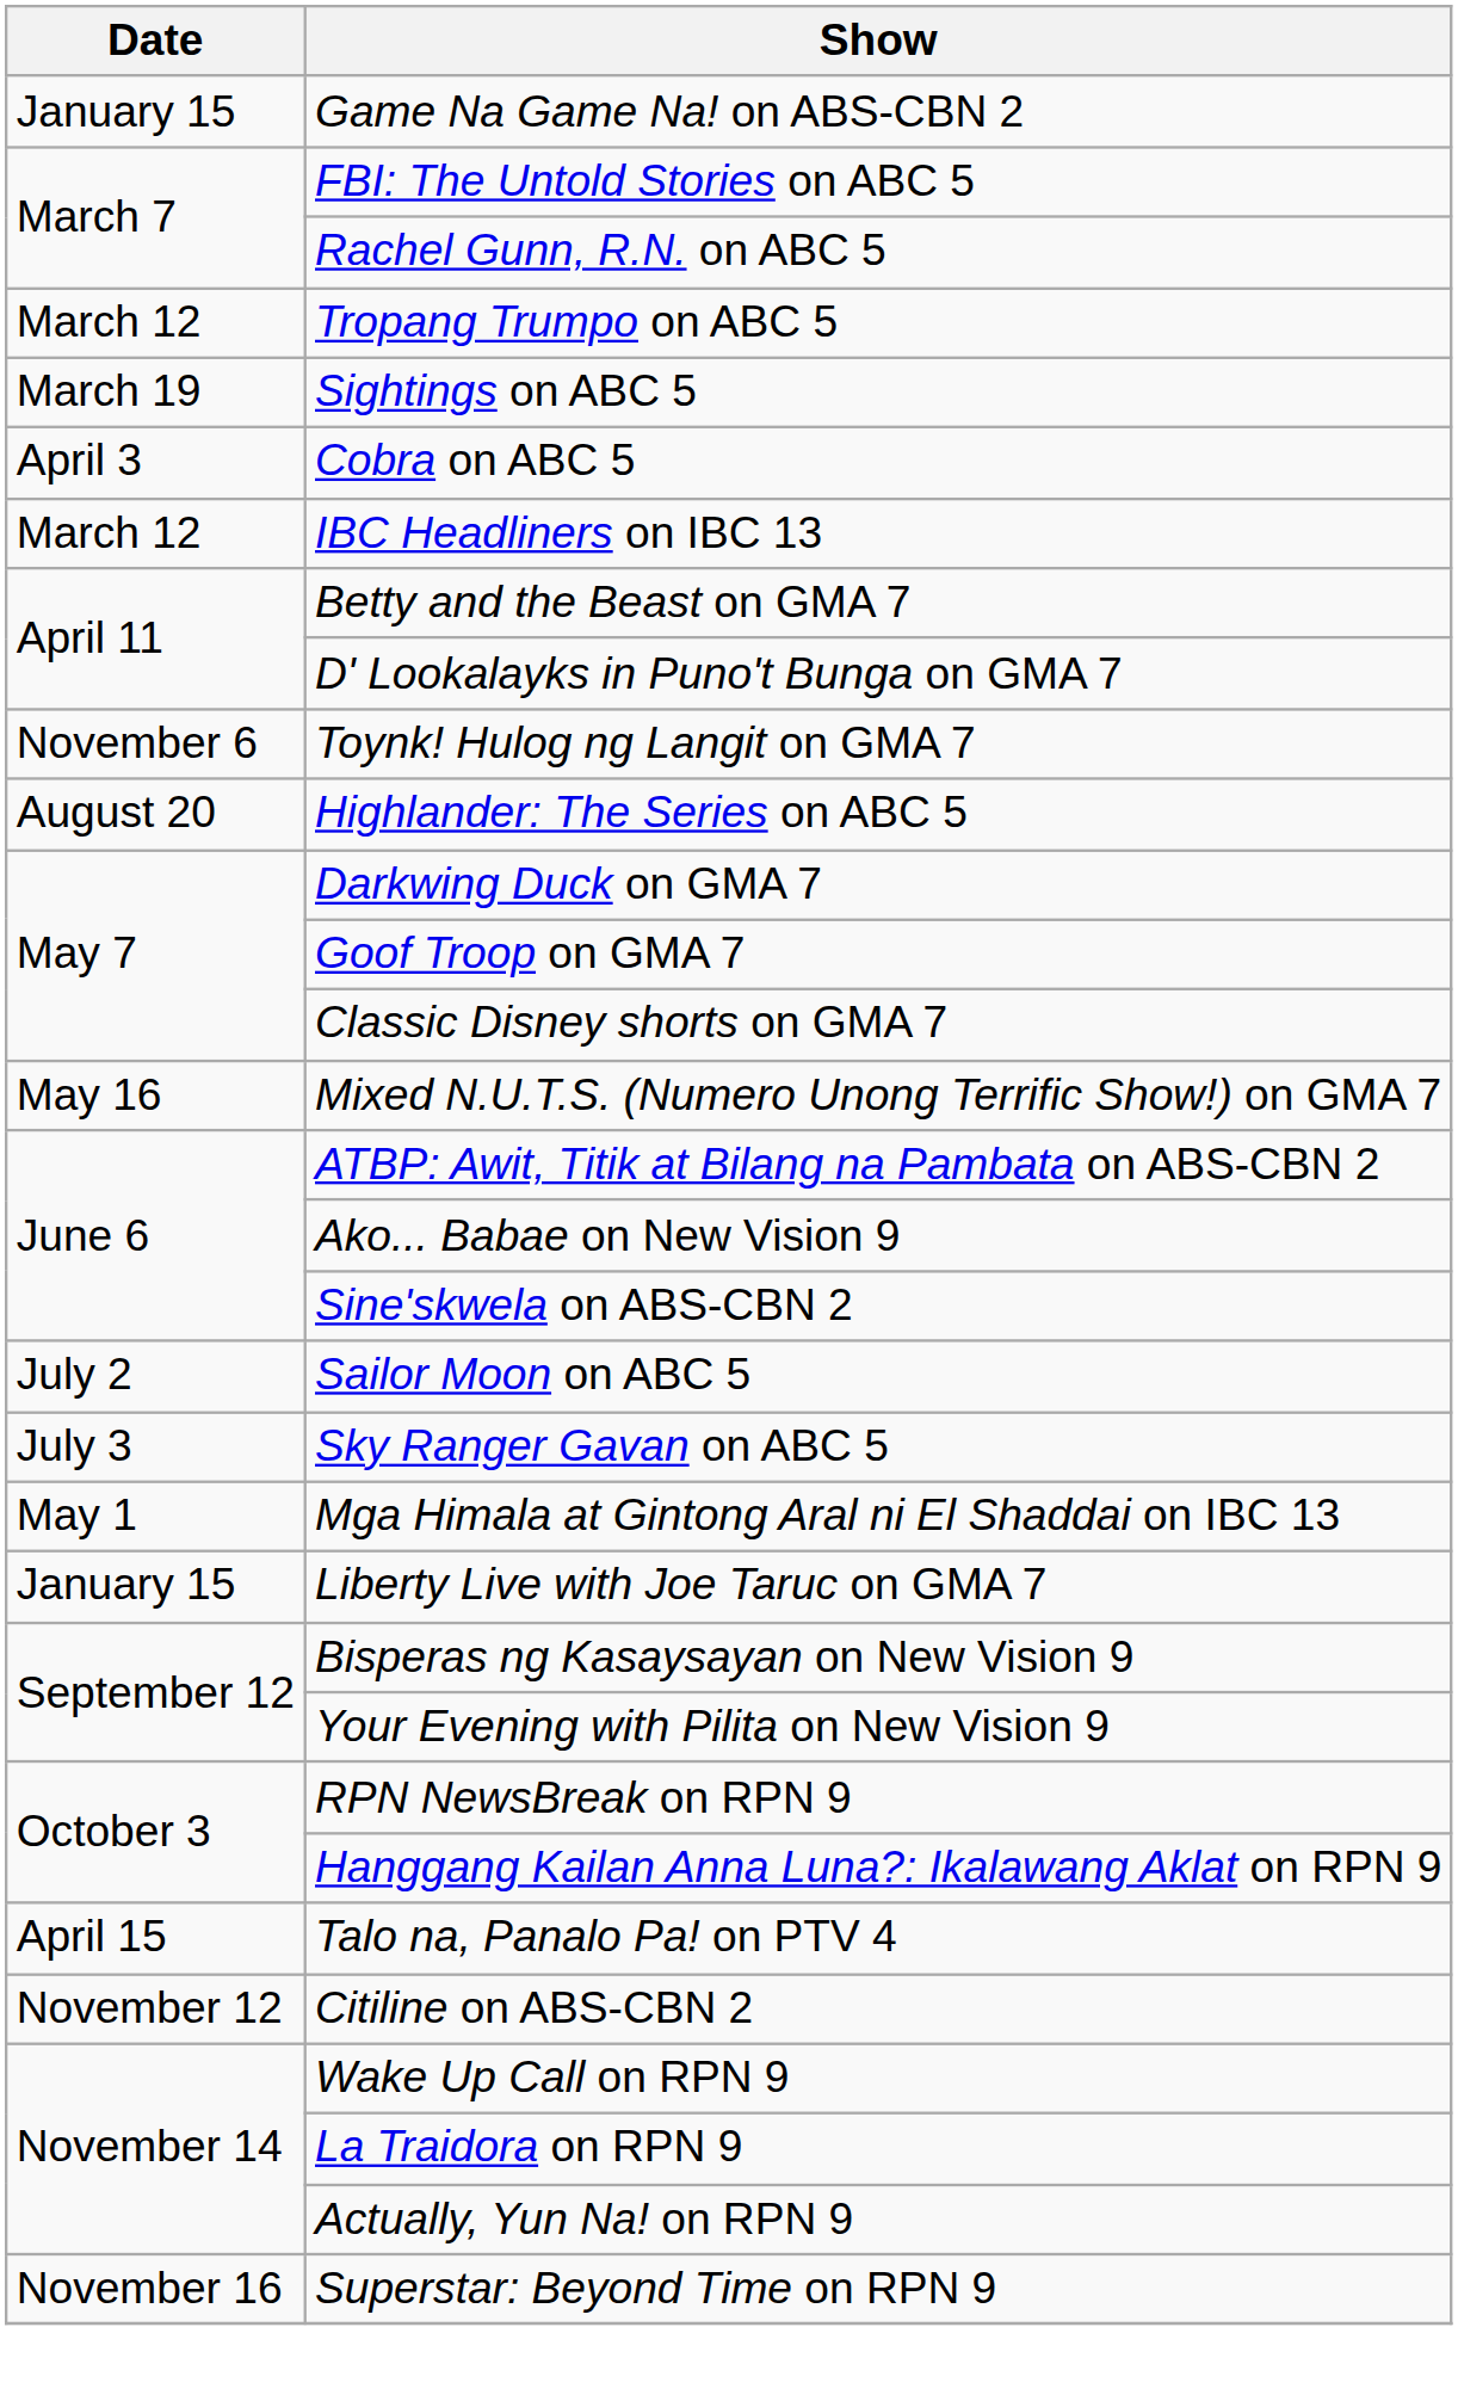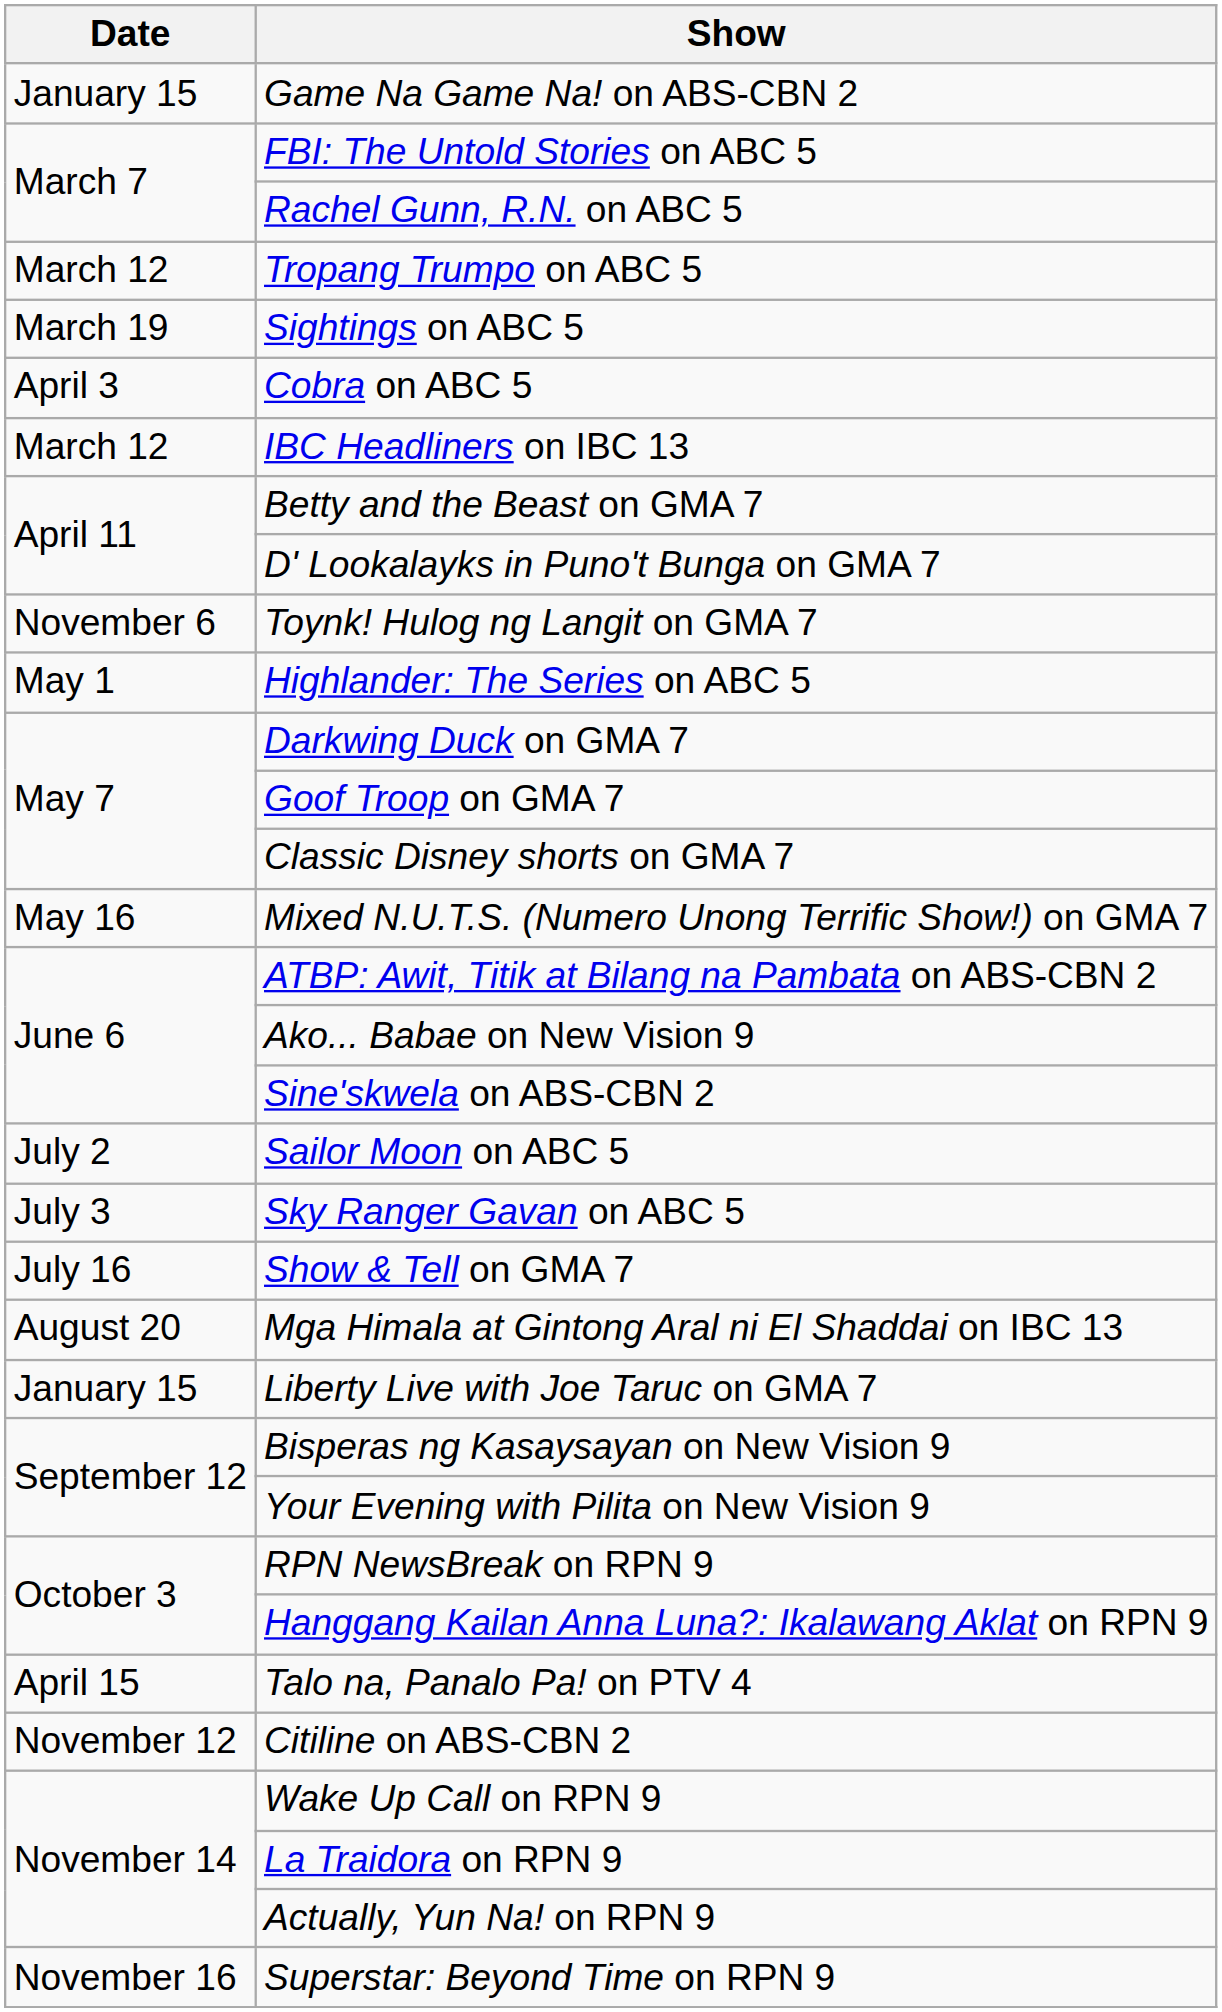 <table class="wikitable">
 <tr>
 <th>Date</th>
 <th>Show</th>
 </tr>
 <tr>
 <td>January 15</td>
 <td><em>Game Na Game Na!</em> on ABS-CBN 2</td>
 </tr>
 <tr>
 <td rowspan="2">March 7</td>
 <td><em><a href='#'>FBI: The Untold Stories</a></em> on ABC 5</td>
 </tr>
 <tr>
 <td><em><a href='#'>Rachel Gunn, R.N.</a></em> on ABC 5</td>
 </tr>
 <tr>
 <td>March 12</td>
 <td><em><a href='#'>Tropang Trumpo</a></em> on ABC 5</td>
 </tr>
 <tr>
 <td>March 19</td>
 <td><em><a href='#'>Sightings</a></em> on ABC 5</td>
 </tr>
 <tr>
 <td>April 3</td>
 <td><em><a href='#'>Cobra</a></em> on ABC 5</td>
 </tr>
 <tr>
 <td>March 12</td>
 <td><em><a href='#'>IBC Headliners</a></em> on IBC 13</td>
 </tr>
 <tr>
 <td rowspan="2">April 11</td>
 <td><em>Betty and the Beast</em> on GMA 7</td>
 </tr>
 <tr>
 <td><em>D' Lookalayks in Puno't Bunga</em> on GMA 7</td>
 </tr>
 <tr>
 <td>November 6</td>
 <td><em>Toynk! Hulog ng Langit</em> on GMA 7</td>
 </tr>
 <tr>
-<td>August 20</td>
+<td>May 1</td>
 <td><em><a href='#'>Highlander: The Series</a></em> on ABC 5</td>
 </tr>
 <tr>
 <td rowspan="3">May 7</td>
 <td><em><a href='#'>Darkwing Duck</a></em> on GMA 7</td>
 </tr>
 <tr>
 <td><em><a href='#'>Goof Troop</a></em> on GMA 7</td>
 </tr>
 <tr>
 <td><em>Classic Disney shorts</em> on GMA 7</td>
 </tr>
 <tr>
 <td>May 16</td>
 <td><em>Mixed N.U.T.S. (Numero Unong Terrific Show!)</em> on GMA 7</td>
 </tr>
 <tr>
 <td rowspan="3">June 6</td>
 <td><em><a href='#'>ATBP: Awit, Titik at Bilang na Pambata</a></em> on ABS-CBN 2</td>
 </tr>
 <tr>
 <td><em>Ako... Babae</em> on New Vision 9</td>
 </tr>
 <tr>
 <td><em><a href='#'>Sine'skwela</a></em> on ABS-CBN 2</td>
 </tr>
 <tr>
 <td>July 2</td>
 <td><em><a href='#'>Sailor Moon</a></em> on ABC 5</td>
 </tr>
 <tr>
 <td>July 3</td>
 <td><em><a href='#'>Sky Ranger Gavan</a></em> on ABC 5</td>
 </tr>
 <tr>
-<td>May 1</td>
+<td>July 16</td>
+<td><em><a href='#'>Show & Tell</a></em> on GMA 7</td>
+</tr>
+<tr>
+<td>August 20</td>
 <td><em>Mga Himala at Gintong Aral ni El Shaddai</em> on IBC 13</td>
 </tr>
 <tr>
 <td>January 15</td>
 <td><em>Liberty Live with Joe Taruc</em> on GMA 7</td>
 </tr>
 <tr>
 <td rowspan="2">September 12</td>
 <td><em>Bisperas ng Kasaysayan</em> on New Vision 9</td>
 </tr>
 <tr>
 <td><em>Your Evening with Pilita</em> on New Vision 9</td>
 </tr>
 <tr>
 <td rowspan="2">October 3</td>
 <td><em>RPN NewsBreak</em> on RPN 9</td>
 </tr>
 <tr>
 <td><em><a href='#'>Hanggang Kailan Anna Luna?: Ikalawang Aklat</a></em> on RPN 9</td>
 </tr>
 <tr>
 <td>April 15</td>
 <td><em>Talo na, Panalo Pa!</em> on PTV 4</td>
 </tr>
 <tr>
 <td>November 12</td>
 <td><em>Citiline</em> on ABS-CBN 2</td>
 </tr>
 <tr>
 <td rowspan="3">November 14</td>
 <td><em>Wake Up Call</em> on RPN 9</td>
 </tr>
 <tr>
 <td><em><a href='#'>La Traidora</a></em> on RPN 9</td>
 </tr>
 <tr>
 <td><em>Actually, Yun Na!</em> on RPN 9</td>
 </tr>
 <tr>
 <td>November 16</td>
 <td><em>Superstar: Beyond Time</em> on RPN 9</td>
 </tr>
 <tr>
 </tr>
 </table>
